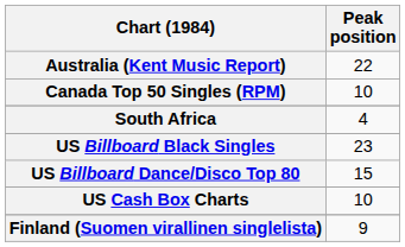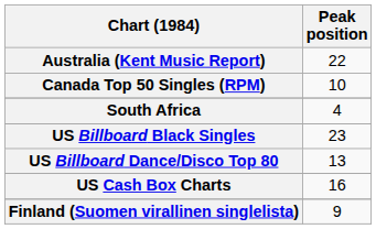 <table class="wikitable plainrowheaders sortable">
 <tr>
 <th>Chart (1984)</th>
 <th>Peak<br>position</th>
 </tr>
 <tr>
 <th scope="row">Australia (<a href='#'>Kent Music Report</a>)</th>
 <td align="center">22</td>
 </tr>
 <tr>
 <th scope="row">Canada Top 50 Singles (<a href='#'>RPM</a>)</th>
 <td align="center">10</td>
 </tr>
 <tr>
 </tr>
 <tr>
 <th scope="row">South Africa</th>
 <td align="center">4</td>
 </tr>
 <tr>
 </tr>
 <tr>
 </tr>
 <tr>
 </tr>
 <tr>
 <th scope="row">US <a href='#'><em>Billboard</em> Black Singles</a></th>
 <td align="center">23</td>
 </tr>
 <tr>
 <th scope="row">US <a href='#'><em>Billboard</em> Dance/Disco Top 80</a></th>
-<td align="center">15</td>
+<td align="center">13</td>
 </tr>
 <tr>
 </tr>
 <tr>
 <th scope="row">US <a href='#'>Cash Box</a> Charts</th>
-<td align="center">10</td>
+<td align="center">16</td>
 </tr>
 <tr>
 </tr>
 <tr>
 <th scope="row">Finland (<a href='#'>Suomen virallinen singlelista</a>)</th>
 <td align="center">9</td>
 </tr>
 </table>
